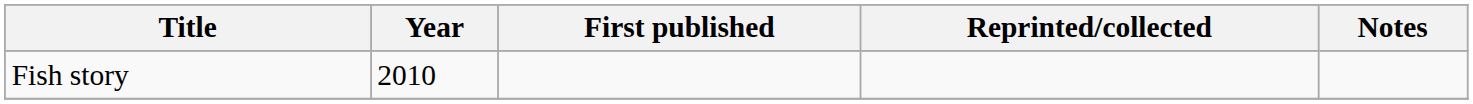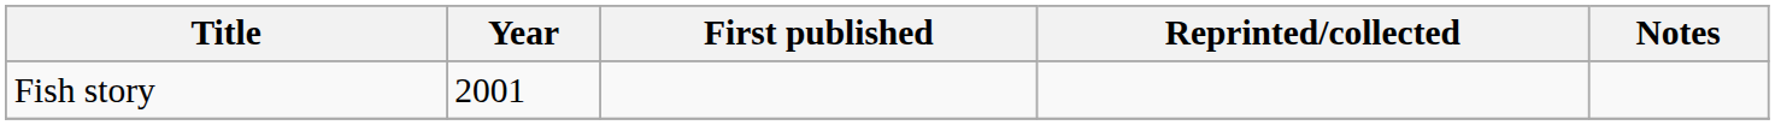 <table class='wikitable sortable' width='90%'>
 <tr>
 <th width=25%>Title</th>
 <th>Year</th>
 <th>First published</th>
 <th>Reprinted/collected</th>
 <th>Notes</th>
 </tr>
 <tr>
 <td>Fish story</td>
-<td>2010</td>
+<td>2001</td>
 <td></td>
 <td></td>
 <td></td>
 </tr>
 <tr>
 </tr>
 </table>
